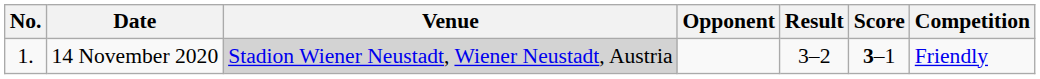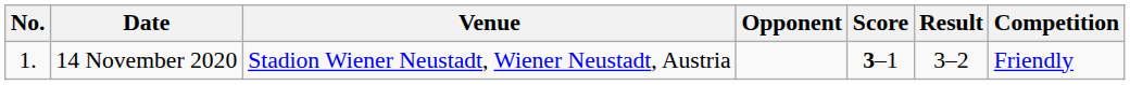 <table class="wikitable">
 <tr>
 <th>No.</th>
 <th>Date</th>
 <th>Venue</th>
 <th>Opponent</th>
+<th>Score</th>
 <th>Result</th>
-<th>Score</th>
 <th>Competition</th>
 </tr>
 <tr>
 <td align=center>1.</td>
 <td>14 November 2020</td>
-<td style="background: lightgrey;"><a href='#'>Stadion Wiener Neustadt</a>, <a href='#'>Wiener Neustadt</a>, Austria</td>
+<td><a href='#'>Stadion Wiener Neustadt</a>, <a href='#'>Wiener Neustadt</a>, Austria</td>
 <td></td>
+<td align=center><strong>3</strong>–1</td>
 <td align=center>3–2</td>
-<td align=center><strong>3</strong>–1</td>
 <td><a href='#'>Friendly</a></td>
 </tr>
 </table>
